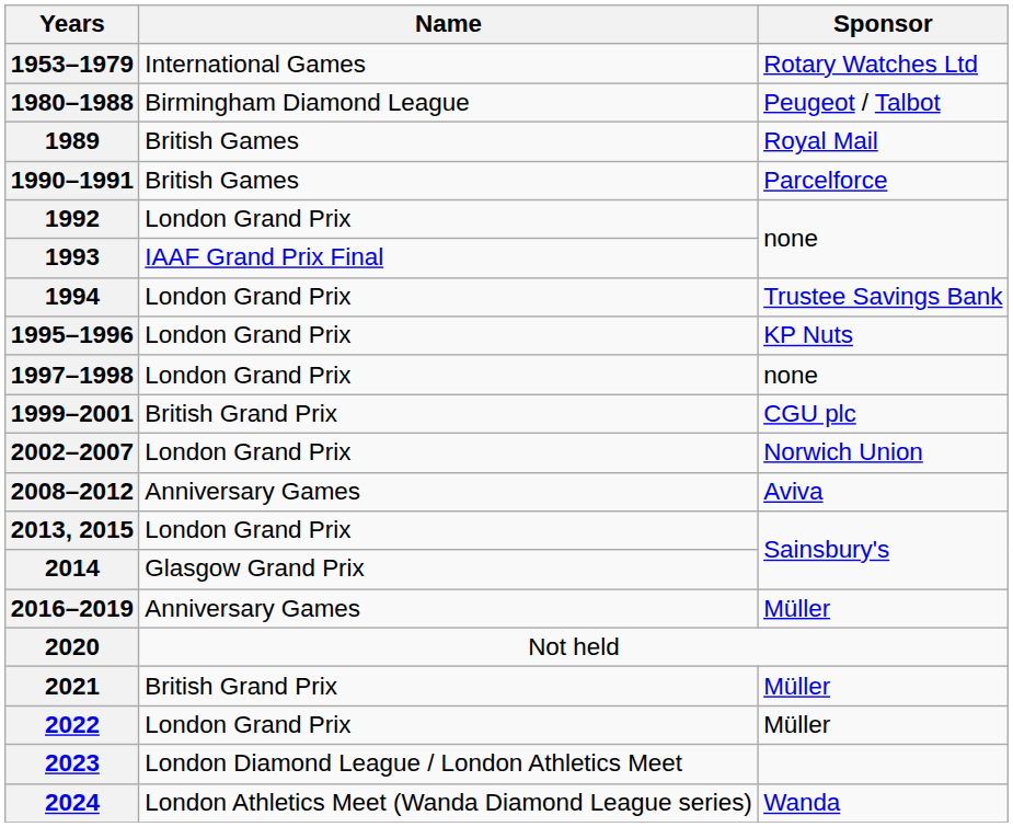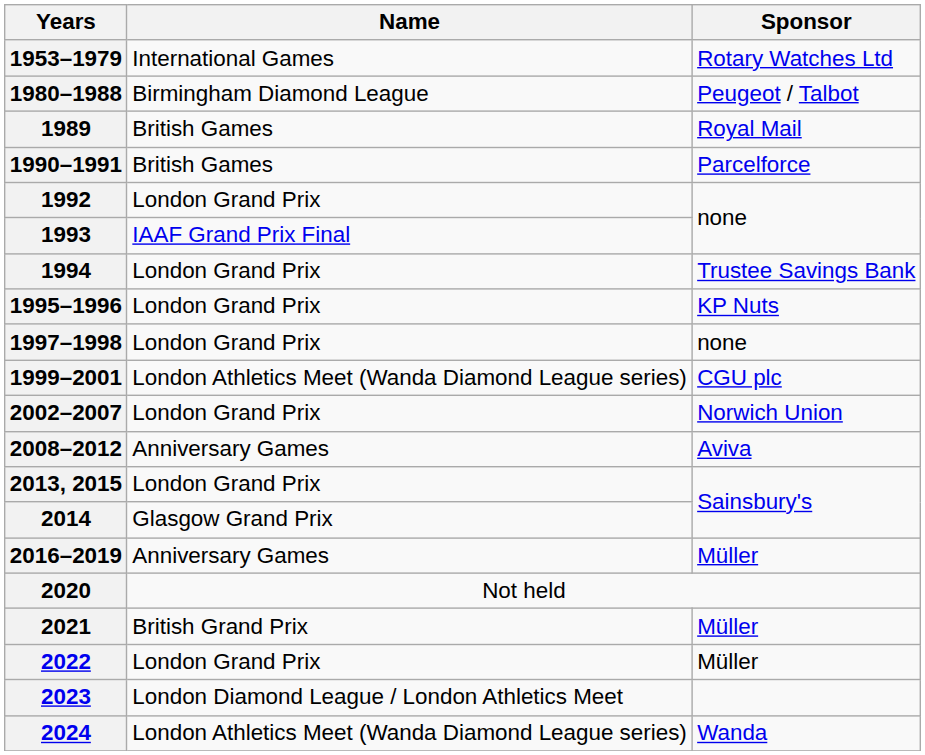 <table class="wikitable plainrowheaders">
 <tr>
 <th scope="col">Years</th>
 <th scope="col">Name</th>
 <th scope="col">Sponsor</th>
 </tr>
 <tr>
 <th scope="row">1953–1979</th>
 <td>International Games</td>
 <td><a href='#'>Rotary Watches Ltd</a></td>
 </tr>
 <tr>
 <th scope="row">1980–1988</th>
 <td>Birmingham Diamond League</td>
 <td><a href='#'>Peugeot</a> / <a href='#'>Talbot</a></td>
 </tr>
 <tr>
 <th scope="row">1989</th>
 <td>British Games</td>
 <td><a href='#'>Royal Mail</a></td>
 </tr>
 <tr>
 <th scope="row">1990–1991</th>
 <td>British Games</td>
 <td><a href='#'>Parcelforce</a></td>
 </tr>
 <tr>
 <th scope="row">1992</th>
 <td>London Grand Prix</td>
 <td rowspan=2>none</td>
 </tr>
 <tr>
 <th scope="row">1993</th>
 <td><a href='#'>IAAF Grand Prix Final</a></td>
 </tr>
 <tr>
 <th scope="row">1994</th>
 <td>London Grand Prix</td>
 <td><a href='#'>Trustee Savings Bank</a></td>
 </tr>
 <tr>
 <th scope="row">1995–1996</th>
 <td>London Grand Prix</td>
 <td><a href='#'>KP Nuts</a></td>
 </tr>
 <tr>
 <th scope="row">1997–1998</th>
 <td>London Grand Prix</td>
 <td>none</td>
 </tr>
 <tr>
 <th scope="row">1999–2001</th>
-<td>British Grand Prix</td>
+<td>London Athletics Meet (Wanda Diamond League series)</td>
 <td><a href='#'>CGU plc</a></td>
 </tr>
 <tr>
 <th scope="row">2002–2007</th>
 <td>London Grand Prix</td>
 <td><a href='#'>Norwich Union</a></td>
 </tr>
 <tr>
 <th scope="row">2008–2012</th>
 <td>Anniversary Games</td>
 <td><a href='#'>Aviva</a></td>
 </tr>
 <tr>
 <th scope="row">2013, 2015</th>
 <td>London Grand Prix</td>
 <td rowspan="2"><a href='#'>Sainsbury's</a></td>
 </tr>
 <tr>
 <th scope="row">2014</th>
 <td>Glasgow Grand Prix</td>
 </tr>
 <tr>
 <th scope="row">2016–2019</th>
 <td>Anniversary Games</td>
 <td><a href='#'>Müller</a></td>
 </tr>
 <tr>
 <th scope="row">2020</th>
 <td align="center" colspan="2">Not held</td>
 </tr>
 <tr>
 <th scope="row">2021</th>
 <td>British Grand Prix</td>
 <td><a href='#'>Müller</a></td>
 </tr>
 <tr>
 <th scope="row"><a href='#'>2022</a></th>
 <td>London Grand Prix</td>
 <td>Müller</td>
 </tr>
 <tr>
 <th scope="row"><a href='#'>2023</a></th>
 <td>London Diamond League / London Athletics Meet</td>
 <td></td>
 </tr>
 <tr>
 <th scope="row"><a href='#'>2024</a></th>
 <td>London Athletics Meet (Wanda Diamond League series)</td>
 <td><a href='#'>Wanda</a></td>
 </tr>
 </table>
